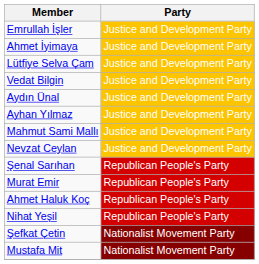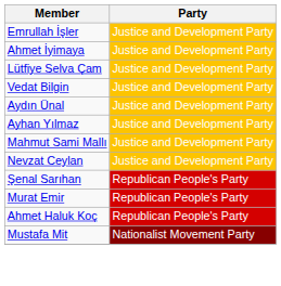 <table class="wikitable">
 <tr>
 <th>Member</th>
 <th>Party</th>
 </tr>
 <tr>
 <td><a href='#'>Emrullah İşler</a></td>
 <td style="background:#FDC400; color:white">Justice and Development Party</td>
 </tr>
 <tr>
 <td><a href='#'>Ahmet İyimaya</a></td>
 <td style="background:#FDC400; color:white">Justice and Development Party</td>
 </tr>
 <tr>
 <td><a href='#'>Lütfiye Selva Çam</a></td>
 <td style="background:#FDC400; color:white">Justice and Development Party</td>
 </tr>
 <tr>
 <td><a href='#'>Vedat Bilgin</a></td>
 <td style="background:#FDC400; color:white">Justice and Development Party</td>
 </tr>
 <tr>
 <td><a href='#'>Aydın Ünal</a></td>
 <td style="background:#FDC400; color:white">Justice and Development Party</td>
 </tr>
 <tr>
 <td><a href='#'>Ayhan Yılmaz</a></td>
 <td style="background:#FDC400; color:white">Justice and Development Party</td>
 </tr>
 <tr>
 <td><a href='#'>Mahmut Sami Mallı</a></td>
 <td style="background:#FDC400; color:white">Justice and Development Party</td>
 </tr>
 <tr>
 <td><a href='#'>Nevzat Ceylan</a></td>
 <td style="background:#FDC400; color:white">Justice and Development Party</td>
 </tr>
 <tr>
 <td><a href='#'>Şenal Sarıhan</a></td>
 <td style="background:#D40000; color:white">Republican People's Party</td>
 </tr>
 <tr>
 <td><a href='#'>Murat Emir</a></td>
 <td style="background:#D40000; color:white">Republican People's Party</td>
 </tr>
 <tr>
 <td><a href='#'>Ahmet Haluk Koç</a></td>
 <td style="background:#D40000; color:white">Republican People's Party</td>
 </tr>
 <tr>
-<td><a href='#'>Nihat Yeşil</a></td>
-<td style="background:#D40000; color:white">Republican People's Party</td>
-</tr>
-<tr>
-<td><a href='#'>Şefkat Çetin</a></td>
-<td style="background:#870000; color:white">Nationalist Movement Party</td>
-</tr>
-<tr>
 <td><a href='#'>Mustafa Mit</a></td>
 <td style="background:#870000; color:white">Nationalist Movement Party</td>
 </tr>
 <tr>
 </tr>
 </table>
